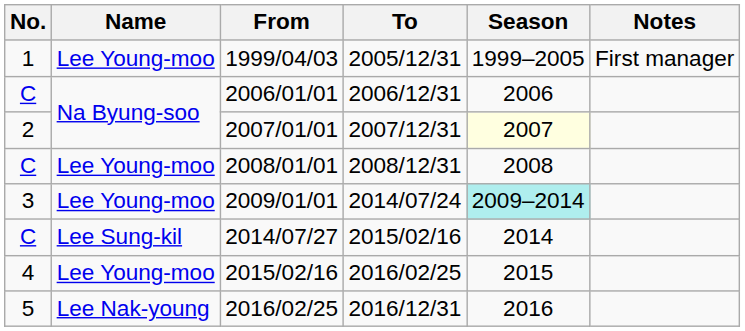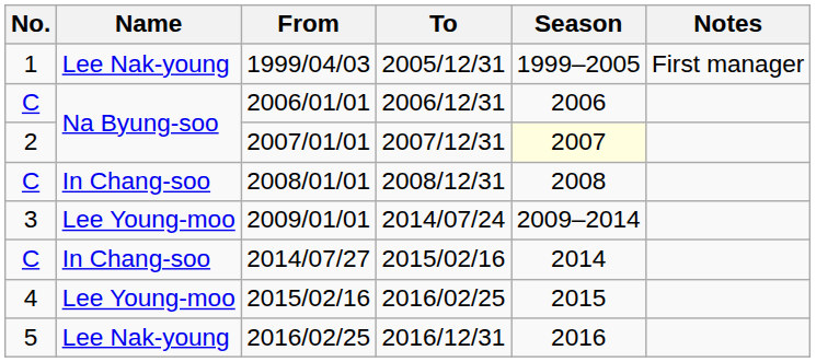 <table class="wikitable">
 <tr>
 <th>No.</th>
 <th>Name</th>
 <th>From</th>
 <th>To</th>
 <th>Season</th>
 <th>Notes</th>
 </tr>
 <tr>
 <td style="text-align:center;">1</td>
-<td> <a href='#'>Lee Young-moo</a></td>
+<td> <a href='#'>Lee Nak-young</a></td>
 <td>1999/04/03</td>
 <td>2005/12/31</td>
 <td style="text-align:center;">1999–2005</td>
 <td>First manager</td>
 </tr>
 <tr>
 <td style="text-align:center;"><a href='#'>C</a></td>
 <td rowspan="2"> <a href='#'>Na Byung-soo</a></td>
 <td>2006/01/01</td>
 <td>2006/12/31</td>
 <td style="text-align:center;">2006</td>
 <td></td>
 </tr>
 <tr>
 <td style="text-align:center;">2</td>
 <td>2007/01/01</td>
 <td>2007/12/31</td>
 <td style="background: lightyellow; text-align:center;">2007</td>
 <td></td>
 </tr>
 <tr>
 <td style="text-align:center;"><a href='#'>C</a></td>
-<td> <a href='#'>Lee Young-moo</a></td>
+<td> <a href='#'>In Chang-soo</a></td>
 <td>2008/01/01</td>
 <td>2008/12/31</td>
 <td style="text-align:center;">2008</td>
 <td></td>
 </tr>
 <tr>
 <td style="text-align:center;">3</td>
 <td> <a href='#'>Lee Young-moo</a></td>
 <td>2009/01/01</td>
 <td>2014/07/24</td>
-<td style="background: paleturquoise; text-align:center;">2009–2014</td>
+<td style="text-align:center;">2009–2014</td>
 <td></td>
 </tr>
 <tr>
 <td style="text-align:center;"><a href='#'>C</a></td>
-<td> <a href='#'>Lee Sung-kil</a></td>
+<td> <a href='#'>In Chang-soo</a></td>
 <td>2014/07/27</td>
 <td>2015/02/16</td>
 <td style="text-align:center;">2014</td>
 <td></td>
 </tr>
 <tr>
 <td style="text-align:center;">4</td>
 <td> <a href='#'>Lee Young-moo</a></td>
 <td>2015/02/16</td>
 <td>2016/02/25</td>
 <td style="text-align:center;">2015</td>
 <td></td>
 </tr>
 <tr>
 <td style="text-align:center;">5</td>
 <td> <a href='#'>Lee Nak-young</a></td>
 <td>2016/02/25</td>
 <td>2016/12/31</td>
 <td style="text-align:center;">2016</td>
 <td></td>
 </tr>
 </table>
